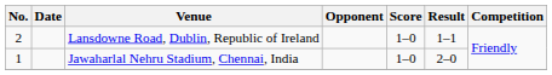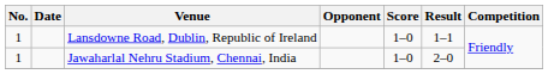 <table class="wikitable sortable">
 <tr>
 <th scope="col">No.</th>
 <th scope="col">Date</th>
 <th scope="col">Venue</th>
 <th scope="col">Opponent</th>
 <th scope="col">Score</th>
 <th scope="col">Result</th>
 <th scope="col">Competition</th>
 </tr>
 <tr>
-<td align="center">2</td>
+<td align="center">1</td>
 <td></td>
 <td><a href='#'>Lansdowne Road</a>, <a href='#'>Dublin</a>, Republic of Ireland</td>
 <td></td>
 <td align="center">1–0</td>
 <td align="center">1–1</td>
 <td rowspan="2"><a href='#'>Friendly</a></td>
 </tr>
 <tr>
 <td align="center">1</td>
 <td></td>
 <td><a href='#'>Jawaharlal Nehru Stadium</a>, <a href='#'>Chennai</a>, India</td>
 <td></td>
 <td align="center">1–0</td>
 <td align="center">2–0</td>
 </tr>
 <tr>
 </tr>
 </table>
